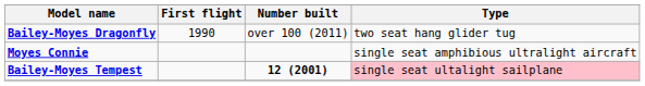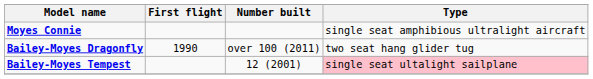 <table class="wikitable" align=center style="font-size:90%;">
 <tr>
 </tr>
 <tr style="background:#efefef;">
 <th>Model name</th>
 <th>First flight</th>
 <th>Number built</th>
 <th>Type</th>
 </tr>
 <tr>
+<td align=left><strong><a href='#'>Moyes Connie</a></strong></td>
+<td align=center></td>
+<td align=center></td>
+<td align=left>single seat amphibious ultralight aircraft</td>
+</tr>
+<tr>
 <td align=left><strong><a href='#'>Bailey-Moyes Dragonfly</a></strong></td>
 <td align=center>1990</td>
 <td align=center>over 100 (2011)</td>
 <td align=left>two seat hang glider tug</td>
 </tr>
 <tr>
-<td align=left><strong><a href='#'>Moyes Connie</a></strong></td>
-<td align=center></td>
-<td align=center></td>
-<td align=left>single seat amphibious ultralight aircraft</td>
-</tr>
-<tr>
 <td align=left><strong><a href='#'>Bailey-Moyes Tempest</a></strong></td>
 <td align=center></td>
-<td align=center><strong>12 (2001)</strong></td>
+<td align=center>12 (2001)</td>
 <td align=left style="background: pink;">single seat ultalight sailplane</td>
 </tr>
 <tr>
 </tr>
 </table>
